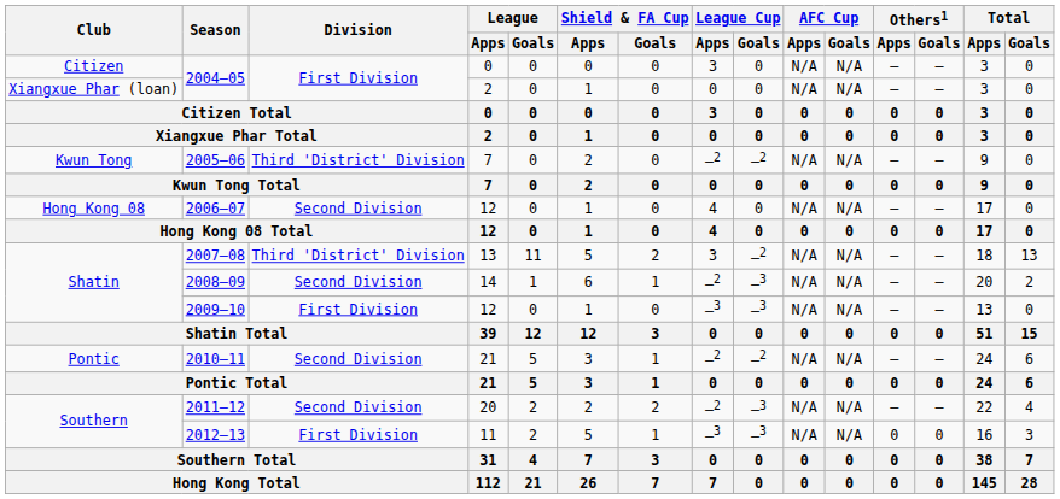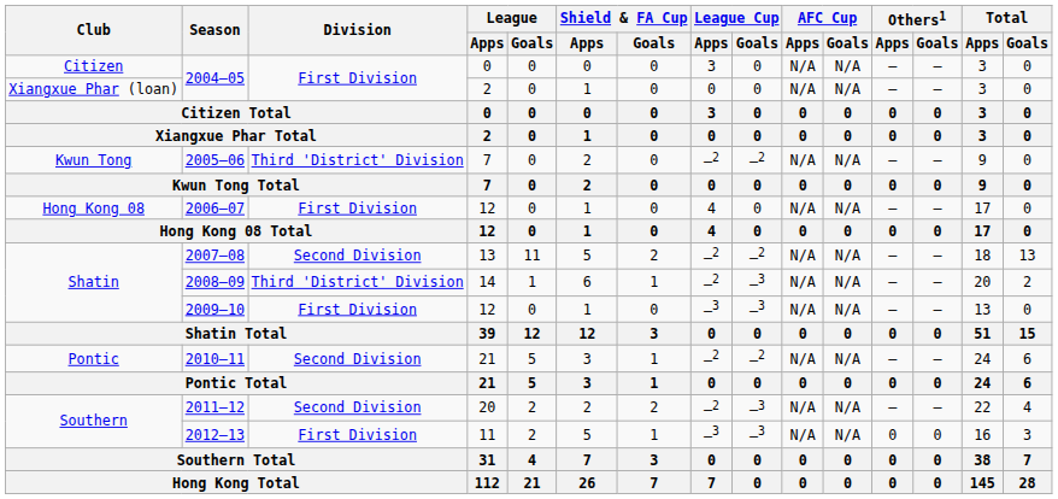 <table class="wikitable" style="text-align: center;">
 <tr>
 <th rowspan="2">Club</th>
 <th rowspan="2">Season</th>
 <th rowspan="2">Division</th>
 <th colspan="2">League</th>
 <th colspan="2"><a href='#'>Shield</a> & <a href='#'>FA Cup</a></th>
 <th colspan="2"><a href='#'>League Cup</a></th>
 <th colspan="2"><a href='#'>AFC Cup</a></th>
 <th colspan="2">Others<sup>1</sup></th>
 <th colspan="2">Total</th>
 </tr>
 <tr>
 <th>Apps</th>
 <th>Goals</th>
 <th>Apps</th>
 <th>Goals</th>
 <th>Apps</th>
 <th>Goals</th>
 <th>Apps</th>
 <th>Goals</th>
 <th>Apps</th>
 <th>Goals</th>
 <th>Apps</th>
 <th>Goals</th>
 </tr>
 <tr>
 <td rowspan="1" align="center"><a href='#'>Citizen</a></td>
 <td rowspan="2"><a href='#'>2004–05</a></td>
 <td rowspan="2"><a href='#'>First Division</a></td>
 <td>0</td>
 <td>0</td>
 <td>0</td>
 <td>0</td>
 <td>3</td>
 <td>0</td>
 <td>N/A</td>
 <td>N/A</td>
 <td>—</td>
 <td>—</td>
 <td>3</td>
 <td>0</td>
 </tr>
 <tr>
 <td rowspan="1" align="center"><a href='#'>Xiangxue Phar</a> (loan)</td>
 <td>2</td>
 <td>0</td>
 <td>1</td>
 <td>0</td>
 <td>0</td>
 <td>0</td>
 <td>N/A</td>
 <td>N/A</td>
 <td>—</td>
 <td>—</td>
 <td>3</td>
 <td>0</td>
 </tr>
 <tr>
 <th colspan="3">Citizen Total</th>
 <th>0</th>
 <th>0</th>
 <th>0</th>
 <th>0</th>
 <th>3</th>
 <th>0</th>
 <th>0</th>
 <th>0</th>
 <th>0</th>
 <th>0</th>
 <th>3</th>
 <th>0</th>
 </tr>
 <tr>
 <th colspan="3">Xiangxue Phar Total</th>
 <th>2</th>
 <th>0</th>
 <th>1</th>
 <th>0</th>
 <th>0</th>
 <th>0</th>
 <th>0</th>
 <th>0</th>
 <th>0</th>
 <th>0</th>
 <th>3</th>
 <th>0</th>
 </tr>
 <tr>
 <td rowspan="1" align="center"><a href='#'>Kwun Tong</a></td>
 <td><a href='#'>2005–06</a></td>
 <td><a href='#'>Third 'District' Division</a></td>
 <td>7</td>
 <td>0</td>
 <td>2</td>
 <td>0</td>
 <td>—<sup>2</sup></td>
 <td>—<sup>2</sup></td>
 <td>N/A</td>
 <td>N/A</td>
 <td>—</td>
 <td>—</td>
 <td>9</td>
 <td>0</td>
 </tr>
 <tr>
 <th colspan="3">Kwun Tong Total</th>
 <th>7</th>
 <th>0</th>
 <th>2</th>
 <th>0</th>
 <th>0</th>
 <th>0</th>
 <th>0</th>
 <th>0</th>
 <th>0</th>
 <th>0</th>
 <th>9</th>
 <th>0</th>
 </tr>
 <tr>
 <td rowspan="1" align="center"><a href='#'>Hong Kong 08</a></td>
 <td><a href='#'>2006–07</a></td>
-<td><a href='#'>Second Division</a></td>
+<td><a href='#'>First Division</a></td>
 <td>12</td>
 <td>0</td>
 <td>1</td>
 <td>0</td>
 <td>4</td>
 <td>0</td>
 <td>N/A</td>
 <td>N/A</td>
 <td>—</td>
 <td>—</td>
 <td>17</td>
 <td>0</td>
 </tr>
 <tr>
 <th colspan="3">Hong Kong 08 Total</th>
 <th>12</th>
 <th>0</th>
 <th>1</th>
 <th>0</th>
 <th>4</th>
 <th>0</th>
 <th>0</th>
 <th>0</th>
 <th>0</th>
 <th>0</th>
 <th>17</th>
 <th>0</th>
 </tr>
 <tr>
 <td rowspan="3" align="center"><a href='#'>Shatin</a></td>
 <td><a href='#'>2007–08</a></td>
-<td><a href='#'>Third 'District' Division</a></td>
+<td><a href='#'>Second Division</a></td>
 <td>13</td>
 <td>11</td>
 <td>5</td>
 <td>2</td>
-<td>3</td>
+<td>—<sup>2</sup></td>
 <td>—<sup>2</sup></td>
 <td>N/A</td>
 <td>N/A</td>
 <td>—</td>
 <td>—</td>
 <td>18</td>
 <td>13</td>
 </tr>
 <tr>
 <td><a href='#'>2008–09</a></td>
-<td><a href='#'>Second Division</a></td>
+<td><a href='#'>Third 'District' Division</a></td>
 <td>14</td>
 <td>1</td>
 <td>6</td>
 <td>1</td>
 <td>—<sup>2</sup></td>
 <td>—<sup>3</sup></td>
 <td>N/A</td>
 <td>N/A</td>
 <td>—</td>
 <td>—</td>
 <td>20</td>
 <td>2</td>
 </tr>
 <tr>
 <td><a href='#'>2009–10</a></td>
 <td><a href='#'>First Division</a></td>
 <td>12</td>
 <td>0</td>
 <td>1</td>
 <td>0</td>
 <td>—<sup>3</sup></td>
 <td>—<sup>3</sup></td>
 <td>N/A</td>
 <td>N/A</td>
 <td>—</td>
 <td>—</td>
 <td>13</td>
 <td>0</td>
 </tr>
 <tr>
 <th colspan="3">Shatin Total</th>
 <th>39</th>
 <th>12</th>
 <th>12</th>
 <th>3</th>
 <th>0</th>
 <th>0</th>
 <th>0</th>
 <th>0</th>
 <th>0</th>
 <th>0</th>
 <th>51</th>
 <th>15</th>
 </tr>
 <tr>
 <td rowspan="1" align="center"><a href='#'>Pontic</a></td>
 <td><a href='#'>2010–11</a></td>
 <td><a href='#'>Second Division</a></td>
 <td>21</td>
 <td>5</td>
 <td>3</td>
 <td>1</td>
 <td>—<sup>2</sup></td>
 <td>—<sup>2</sup></td>
 <td>N/A</td>
 <td>N/A</td>
 <td>—</td>
 <td>—</td>
 <td>24</td>
 <td>6</td>
 </tr>
 <tr>
 <th colspan="3">Pontic Total</th>
 <th>21</th>
 <th>5</th>
 <th>3</th>
 <th>1</th>
 <th>0</th>
 <th>0</th>
 <th>0</th>
 <th>0</th>
 <th>0</th>
 <th>0</th>
 <th>24</th>
 <th>6</th>
 </tr>
 <tr>
 <td rowspan="2" align="center"><a href='#'>Southern</a></td>
 <td><a href='#'>2011–12</a></td>
 <td><a href='#'>Second Division</a></td>
 <td>20</td>
 <td>2</td>
 <td>2</td>
 <td>2</td>
 <td>—<sup>2</sup></td>
 <td>—<sup>3</sup></td>
 <td>N/A</td>
 <td>N/A</td>
 <td>—</td>
 <td>—</td>
 <td>22</td>
 <td>4</td>
 </tr>
 <tr>
 <td><a href='#'>2012–13</a></td>
 <td><a href='#'>First Division</a></td>
 <td>11</td>
 <td>2</td>
 <td>5</td>
 <td>1</td>
 <td>—<sup>3</sup></td>
 <td>—<sup>3</sup></td>
 <td>N/A</td>
 <td>N/A</td>
 <td>0</td>
 <td>0</td>
 <td>16</td>
 <td>3</td>
 </tr>
 <tr>
 <th colspan="3">Southern Total</th>
 <th>31</th>
 <th>4</th>
 <th>7</th>
 <th>3</th>
 <th>0</th>
 <th>0</th>
 <th>0</th>
 <th>0</th>
 <th>0</th>
 <th>0</th>
 <th>38</th>
 <th>7</th>
 </tr>
 <tr>
 <th colspan="3">Hong Kong Total</th>
 <th>112</th>
 <th>21</th>
 <th>26</th>
 <th>7</th>
 <th>7</th>
 <th>0</th>
 <th>0</th>
 <th>0</th>
 <th>0</th>
 <th>0</th>
 <th>145</th>
 <th>28</th>
 </tr>
 </table>
